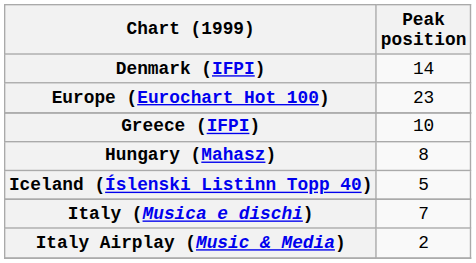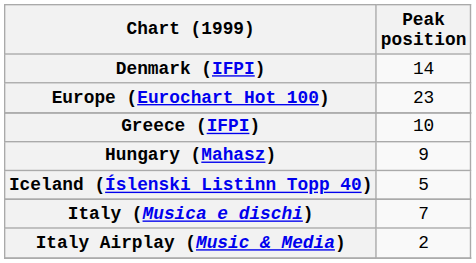 <table class="wikitable sortable plainrowheaders" style="text-align:center">
 <tr>
 <th>Chart (1999)</th>
 <th>Peak<br>position</th>
 </tr>
 <tr>
 <th scope="row">Denmark (<a href='#'>IFPI</a>)</th>
 <td>14</td>
 </tr>
 <tr>
 <th scope="row">Europe (<a href='#'>Eurochart Hot 100</a>)</th>
 <td>23</td>
 </tr>
 <tr>
 </tr>
 <tr>
 </tr>
 <tr>
 <th scope="row">Greece (<a href='#'>IFPI</a>)</th>
 <td>10</td>
 </tr>
 <tr>
 <th scope="row">Hungary (<a href='#'>Mahasz</a>)</th>
-<td>8</td>
+<td>9</td>
 </tr>
 <tr>
 <th scope="row">Iceland (<a href='#'>Íslenski Listinn Topp 40</a>)</th>
 <td>5</td>
 </tr>
 <tr>
 </tr>
 <tr>
 <th scope="row">Italy (<em><a href='#'>Musica e dischi</a></em>)</th>
 <td>7</td>
 </tr>
 <tr>
 <th scope="row">Italy Airplay (<em><a href='#'>Music & Media</a></em>)</th>
 <td>2</td>
 </tr>
 <tr>
 </tr>
 <tr>
 </tr>
 <tr>
 </tr>
 <tr>
 </tr>
 <tr>
 </tr>
 <tr>
 </tr>
 <tr>
 </tr>
 </table>
